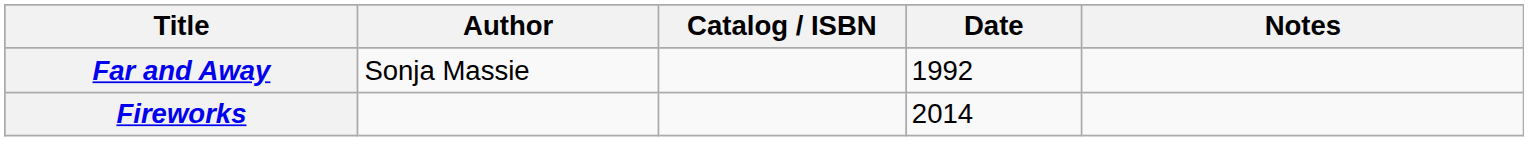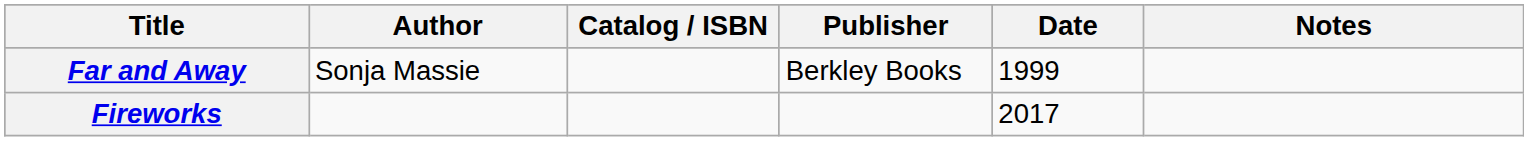 <table class="wikitable sortable" style="width:100%;">
 <tr>
 <th width=20%>Title</th>
 <th width=17%>Author</th>
 <th width=14%>Catalog / ISBN</th>
+<th width=14%>Publisher</th>
 <th width=10%>Date</th>
 <th width=25%>Notes</th>
 </tr>
 <tr>
 <th><em><a href='#'>Far and Away</a></em></th>
 <td>Sonja Massie</td>
 <td></td>
-<td>1992</td>
+<td>Berkley Books</td>
+<td>1999</td>
 <td></td>
 </tr>
 <tr>
 <th><em><a href='#'>Fireworks</a></em></th>
 <td></td>
 <td></td>
-<td>2014</td>
+<td></td>
+<td>2017</td>
 <td></td>
 </tr>
 </table>
